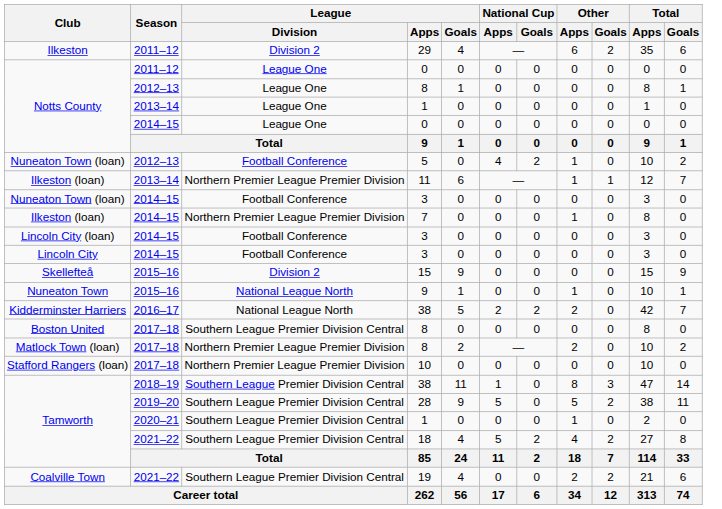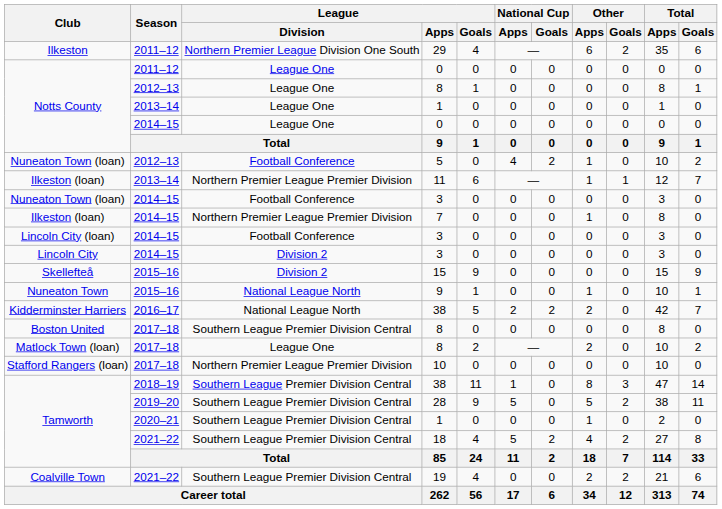 <table class="wikitable" style="text-align:center">
 <tr>
 <th rowspan="2">Club</th>
 <th rowspan="2">Season</th>
 <th colspan="3">League</th>
 <th colspan="2">National Cup</th>
 <th colspan="2">Other</th>
 <th colspan="2">Total</th>
 </tr>
 <tr>
 <th>Division</th>
 <th>Apps</th>
 <th>Goals</th>
 <th>Apps</th>
 <th>Goals</th>
 <th>Apps</th>
 <th>Goals</th>
 <th>Apps</th>
 <th>Goals</th>
 </tr>
 <tr>
 <td><a href='#'>Ilkeston</a></td>
 <td><a href='#'>2011–12</a></td>
-<td><a href='#'>Division 2</a></td>
+<td><a href='#'>Northern Premier League</a> Division One South</td>
 <td>29</td>
 <td>4</td>
 <td colspan="2">—</td>
 <td>6</td>
 <td>2</td>
 <td>35</td>
 <td>6</td>
 </tr>
 <tr>
 <td rowspan="5"><a href='#'>Notts County</a></td>
 <td><a href='#'>2011–12</a></td>
 <td><a href='#'>League One</a></td>
 <td>0</td>
 <td>0</td>
 <td>0</td>
 <td>0</td>
 <td>0</td>
 <td>0</td>
 <td>0</td>
 <td>0</td>
 </tr>
 <tr>
 <td><a href='#'>2012–13</a></td>
 <td>League One</td>
 <td>8</td>
 <td>1</td>
 <td>0</td>
 <td>0</td>
 <td>0</td>
 <td>0</td>
 <td>8</td>
 <td>1</td>
 </tr>
 <tr>
 <td><a href='#'>2013–14</a></td>
 <td>League One</td>
 <td>1</td>
 <td>0</td>
 <td>0</td>
 <td>0</td>
 <td>0</td>
 <td>0</td>
 <td>1</td>
 <td>0</td>
 </tr>
 <tr>
 <td><a href='#'>2014–15</a></td>
 <td>League One</td>
 <td>0</td>
 <td>0</td>
 <td>0</td>
 <td>0</td>
 <td>0</td>
 <td>0</td>
 <td>0</td>
 <td>0</td>
 </tr>
 <tr>
 <th colspan="2">Total</th>
 <th>9</th>
 <th>1</th>
 <th>0</th>
 <th>0</th>
 <th>0</th>
 <th>0</th>
 <th>9</th>
 <th>1</th>
 </tr>
 <tr>
 <td><a href='#'>Nuneaton Town</a> (loan)</td>
 <td><a href='#'>2012–13</a></td>
 <td><a href='#'>Football Conference</a></td>
 <td>5</td>
 <td>0</td>
 <td>4</td>
 <td>2</td>
 <td>1</td>
 <td>0</td>
 <td>10</td>
 <td>2</td>
 </tr>
 <tr>
 <td><a href='#'>Ilkeston</a> (loan)</td>
 <td><a href='#'>2013–14</a></td>
 <td>Northern Premier League Premier Division</td>
 <td>11</td>
 <td>6</td>
 <td colspan="2">—</td>
 <td>1</td>
 <td>1</td>
 <td>12</td>
 <td>7</td>
 </tr>
 <tr>
 <td><a href='#'>Nuneaton Town</a> (loan)</td>
 <td><a href='#'>2014–15</a></td>
 <td>Football Conference</td>
 <td>3</td>
 <td>0</td>
 <td>0</td>
 <td>0</td>
 <td>0</td>
 <td>0</td>
 <td>3</td>
 <td>0</td>
 </tr>
 <tr>
 <td><a href='#'>Ilkeston</a> (loan)</td>
 <td><a href='#'>2014–15</a></td>
 <td>Northern Premier League Premier Division</td>
 <td>7</td>
 <td>0</td>
 <td>0</td>
 <td>0</td>
 <td>1</td>
 <td>0</td>
 <td>8</td>
 <td>0</td>
 </tr>
 <tr>
 <td><a href='#'>Lincoln City</a> (loan)</td>
 <td><a href='#'>2014–15</a></td>
 <td>Football Conference</td>
 <td>3</td>
 <td>0</td>
 <td>0</td>
 <td>0</td>
 <td>0</td>
 <td>0</td>
 <td>3</td>
 <td>0</td>
 </tr>
 <tr>
 <td><a href='#'>Lincoln City</a></td>
 <td><a href='#'>2014–15</a></td>
-<td>Football Conference</td>
+<td><a href='#'>Division 2</a></td>
 <td>3</td>
 <td>0</td>
 <td>0</td>
 <td>0</td>
 <td>0</td>
 <td>0</td>
 <td>3</td>
 <td>0</td>
 </tr>
 <tr>
 <td><a href='#'>Skellefteå</a></td>
 <td><a href='#'>2015–16</a></td>
 <td><a href='#'>Division 2</a></td>
 <td>15</td>
 <td>9</td>
 <td>0</td>
 <td>0</td>
 <td>0</td>
 <td>0</td>
 <td>15</td>
 <td>9</td>
 </tr>
 <tr>
 <td><a href='#'>Nuneaton Town</a></td>
 <td><a href='#'>2015–16</a></td>
 <td><a href='#'>National League North</a></td>
 <td>9</td>
 <td>1</td>
 <td>0</td>
 <td>0</td>
 <td>1</td>
 <td>0</td>
 <td>10</td>
 <td>1</td>
 </tr>
 <tr>
 <td><a href='#'>Kidderminster Harriers</a></td>
 <td><a href='#'>2016–17</a></td>
 <td>National League North</td>
 <td>38</td>
 <td>5</td>
 <td>2</td>
 <td>2</td>
 <td>2</td>
 <td>0</td>
 <td>42</td>
 <td>7</td>
 </tr>
 <tr>
 <td><a href='#'>Boston United</a></td>
 <td><a href='#'>2017–18</a></td>
 <td>Southern League Premier Division Central</td>
 <td>8</td>
 <td>0</td>
 <td>0</td>
 <td>0</td>
 <td>0</td>
 <td>0</td>
 <td>8</td>
 <td>0</td>
 </tr>
 <tr>
 <td><a href='#'>Matlock Town</a> (loan)</td>
 <td><a href='#'>2017–18</a></td>
-<td>Northern Premier League Premier Division</td>
+<td>League One</td>
 <td>8</td>
 <td>2</td>
 <td colspan="2">—</td>
 <td>2</td>
 <td>0</td>
 <td>10</td>
 <td>2</td>
 </tr>
 <tr>
 <td><a href='#'>Stafford Rangers</a> (loan)</td>
 <td><a href='#'>2017–18</a></td>
 <td>Northern Premier League Premier Division</td>
 <td>10</td>
 <td>0</td>
 <td>0</td>
 <td>0</td>
 <td>0</td>
 <td>0</td>
 <td>10</td>
 <td>0</td>
 </tr>
 <tr>
 <td rowspan="5"><a href='#'>Tamworth</a></td>
 <td><a href='#'>2018–19</a></td>
 <td><a href='#'>Southern League</a> Premier Division Central</td>
 <td>38</td>
 <td>11</td>
 <td>1</td>
 <td>0</td>
 <td>8</td>
 <td>3</td>
 <td>47</td>
 <td>14</td>
 </tr>
 <tr>
 <td><a href='#'>2019–20</a></td>
 <td>Southern League Premier Division Central</td>
 <td>28</td>
 <td>9</td>
 <td>5</td>
 <td>0</td>
 <td>5</td>
 <td>2</td>
 <td>38</td>
 <td>11</td>
 </tr>
 <tr>
 <td><a href='#'>2020–21</a></td>
 <td>Southern League Premier Division Central</td>
 <td>1</td>
 <td>0</td>
 <td>0</td>
 <td>0</td>
 <td>1</td>
 <td>0</td>
 <td>2</td>
 <td>0</td>
 </tr>
 <tr>
 <td><a href='#'>2021–22</a></td>
 <td>Southern League Premier Division Central</td>
 <td>18</td>
 <td>4</td>
 <td>5</td>
 <td>2</td>
 <td>4</td>
 <td>2</td>
 <td>27</td>
 <td>8</td>
 </tr>
 <tr>
 <th colspan="2">Total</th>
 <th>85</th>
 <th>24</th>
 <th>11</th>
 <th>2</th>
 <th>18</th>
 <th>7</th>
 <th>114</th>
 <th>33</th>
 </tr>
 <tr>
 <td><a href='#'>Coalville Town</a></td>
 <td><a href='#'>2021–22</a></td>
 <td>Southern League Premier Division Central</td>
 <td>19</td>
 <td>4</td>
 <td>0</td>
 <td>0</td>
 <td>2</td>
 <td>2</td>
 <td>21</td>
 <td>6</td>
 </tr>
 <tr>
 <th colspan="3">Career total</th>
 <th>262</th>
 <th>56</th>
 <th>17</th>
 <th>6</th>
 <th>34</th>
 <th>12</th>
 <th>313</th>
 <th>74</th>
 </tr>
 </table>
